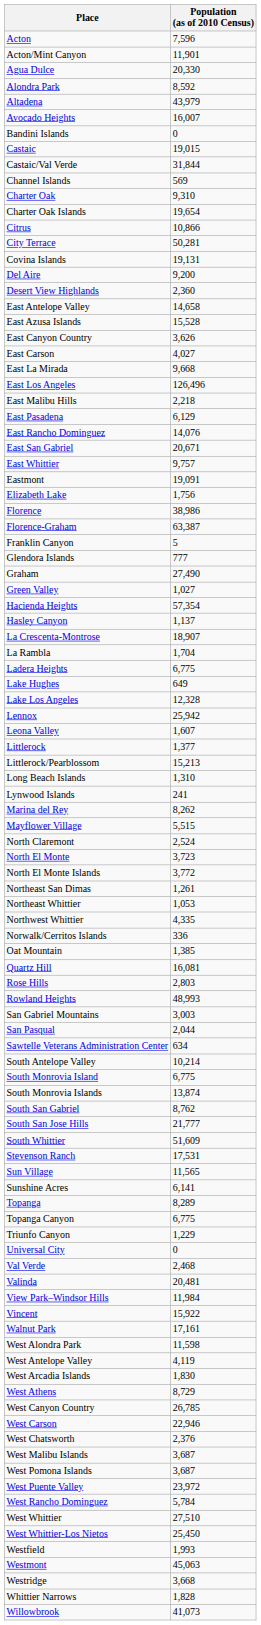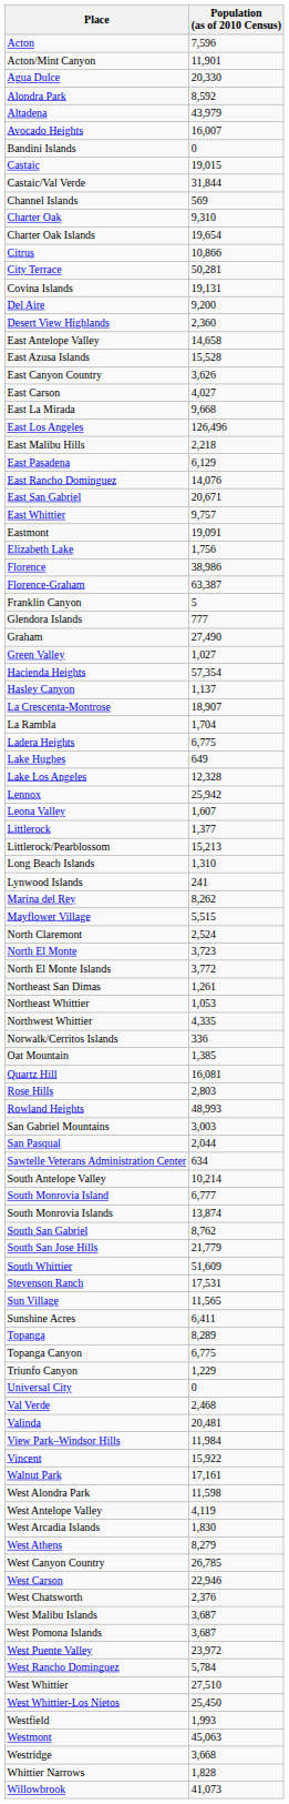 <table class="wikitable sortable">
 <tr>
 <th>Place</th>
 <th>Population<br>(as of 2010 Census)</th>
 </tr>
 <tr>
 <td><a href='#'>Acton</a></td>
 <td>7,596</td>
 </tr>
 <tr>
 <td>Acton/Mint Canyon</td>
 <td>11,901</td>
 </tr>
 <tr>
 <td><a href='#'>Agua Dulce</a></td>
 <td>20,330</td>
 </tr>
 <tr>
 <td><a href='#'>Alondra Park</a></td>
 <td>8,592</td>
 </tr>
 <tr>
 <td><a href='#'>Altadena</a></td>
 <td>43,979</td>
 </tr>
 <tr>
 <td><a href='#'>Avocado Heights</a></td>
 <td>16,007</td>
 </tr>
 <tr>
 <td>Bandini Islands</td>
 <td>0</td>
 </tr>
 <tr>
 <td><a href='#'>Castaic</a></td>
 <td>19,015</td>
 </tr>
 <tr>
 <td>Castaic/Val Verde</td>
 <td>31,844</td>
 </tr>
 <tr>
 <td>Channel Islands</td>
 <td>569</td>
 </tr>
 <tr>
 <td><a href='#'>Charter Oak</a></td>
 <td>9,310</td>
 </tr>
 <tr>
 <td>Charter Oak Islands</td>
 <td>19,654</td>
 </tr>
 <tr>
 <td><a href='#'>Citrus</a></td>
 <td>10,866</td>
 </tr>
 <tr>
 <td><a href='#'>City Terrace</a></td>
 <td>50,281</td>
 </tr>
 <tr>
 <td>Covina Islands</td>
 <td>19,131</td>
 </tr>
 <tr>
 <td><a href='#'>Del Aire</a></td>
 <td>9,200</td>
 </tr>
 <tr>
 <td><a href='#'>Desert View Highlands</a></td>
 <td>2,360</td>
 </tr>
 <tr>
 <td>East Antelope Valley</td>
 <td>14,658</td>
 </tr>
 <tr>
 <td>East Azusa Islands</td>
 <td>15,528</td>
 </tr>
 <tr>
 <td>East Canyon Country</td>
 <td>3,626</td>
 </tr>
 <tr>
 <td>East Carson</td>
 <td>4,027</td>
 </tr>
 <tr>
 <td>East La Mirada</td>
 <td>9,668</td>
 </tr>
 <tr>
 <td><a href='#'>East Los Angeles</a></td>
 <td>126,496</td>
 </tr>
 <tr>
 <td>East Malibu Hills</td>
 <td>2,218</td>
 </tr>
 <tr>
 <td><a href='#'>East Pasadena</a></td>
 <td>6,129</td>
 </tr>
 <tr>
 <td><a href='#'>East Rancho Dominguez</a></td>
 <td>14,076</td>
 </tr>
 <tr>
 <td><a href='#'>East San Gabriel</a></td>
 <td>20,671</td>
 </tr>
 <tr>
 <td><a href='#'>East Whittier</a></td>
 <td>9,757</td>
 </tr>
 <tr>
 <td>Eastmont</td>
 <td>19,091</td>
 </tr>
 <tr>
 <td><a href='#'>Elizabeth Lake</a></td>
 <td>1,756</td>
 </tr>
 <tr>
 <td><a href='#'>Florence</a></td>
 <td>38,986</td>
 </tr>
 <tr>
 <td><a href='#'>Florence-Graham</a></td>
 <td>63,387</td>
 </tr>
 <tr>
 <td>Franklin Canyon</td>
 <td>5</td>
 </tr>
 <tr>
 <td>Glendora Islands</td>
 <td>777</td>
 </tr>
 <tr>
 <td>Graham</td>
 <td>27,490</td>
 </tr>
 <tr>
 <td><a href='#'>Green Valley</a></td>
 <td>1,027</td>
 </tr>
 <tr>
 <td><a href='#'>Hacienda Heights</a></td>
 <td>57,354</td>
 </tr>
 <tr>
 <td><a href='#'>Hasley Canyon</a></td>
 <td>1,137</td>
 </tr>
 <tr>
 <td><a href='#'>La Crescenta-Montrose</a></td>
 <td>18,907</td>
 </tr>
 <tr>
 <td>La Rambla</td>
 <td>1,704</td>
 </tr>
 <tr>
 <td><a href='#'>Ladera Heights</a></td>
 <td>6,775</td>
 </tr>
 <tr>
 <td><a href='#'>Lake Hughes</a></td>
 <td>649</td>
 </tr>
 <tr>
 <td><a href='#'>Lake Los Angeles</a></td>
 <td>12,328</td>
 </tr>
 <tr>
 <td><a href='#'>Lennox</a></td>
 <td>25,942</td>
 </tr>
 <tr>
 <td><a href='#'>Leona Valley</a></td>
 <td>1,607</td>
 </tr>
 <tr>
 <td><a href='#'>Littlerock</a></td>
 <td>1,377</td>
 </tr>
 <tr>
 <td>Littlerock/Pearblossom</td>
 <td>15,213</td>
 </tr>
 <tr>
 <td>Long Beach Islands</td>
 <td>1,310</td>
 </tr>
 <tr>
 <td>Lynwood Islands</td>
 <td>241</td>
 </tr>
 <tr>
 <td><a href='#'>Marina del Rey</a></td>
 <td>8,262</td>
 </tr>
 <tr>
 <td><a href='#'>Mayflower Village</a></td>
 <td>5,515</td>
 </tr>
 <tr>
 <td>North Claremont</td>
 <td>2,524</td>
 </tr>
 <tr>
 <td><a href='#'>North El Monte</a></td>
 <td>3,723</td>
 </tr>
 <tr>
 <td>North El Monte Islands</td>
 <td>3,772</td>
 </tr>
 <tr>
 <td>Northeast San Dimas</td>
 <td>1,261</td>
 </tr>
 <tr>
 <td>Northeast Whittier</td>
 <td>1,053</td>
 </tr>
 <tr>
 <td>Northwest Whittier</td>
 <td>4,335</td>
 </tr>
 <tr>
 <td>Norwalk/Cerritos Islands</td>
 <td>336</td>
 </tr>
 <tr>
 <td>Oat Mountain</td>
 <td>1,385</td>
 </tr>
 <tr>
 <td><a href='#'>Quartz Hill</a></td>
 <td>16,081</td>
 </tr>
 <tr>
 <td><a href='#'>Rose Hills</a></td>
 <td>2,803</td>
 </tr>
 <tr>
 <td><a href='#'>Rowland Heights</a></td>
 <td>48,993</td>
 </tr>
 <tr>
 <td>San Gabriel Mountains</td>
 <td>3,003</td>
 </tr>
 <tr>
 <td><a href='#'>San Pasqual</a></td>
 <td>2,044</td>
 </tr>
 <tr>
 <td><a href='#'>Sawtelle Veterans Administration Center</a></td>
 <td>634</td>
 </tr>
 <tr>
 <td>South Antelope Valley</td>
 <td>10,214</td>
 </tr>
 <tr>
 <td><a href='#'>South Monrovia Island</a></td>
-<td>6,775</td>
+<td>6,777</td>
 </tr>
 <tr>
 <td>South Monrovia Islands</td>
 <td>13,874</td>
 </tr>
 <tr>
 <td><a href='#'>South San Gabriel</a></td>
 <td>8,762</td>
 </tr>
 <tr>
 <td><a href='#'>South San Jose Hills</a></td>
-<td>21,777</td>
+<td>21,779</td>
 </tr>
 <tr>
 <td><a href='#'>South Whittier</a></td>
 <td>51,609</td>
 </tr>
 <tr>
 <td><a href='#'>Stevenson Ranch</a></td>
 <td>17,531</td>
 </tr>
 <tr>
 <td><a href='#'>Sun Village</a></td>
 <td>11,565</td>
 </tr>
 <tr>
 <td>Sunshine Acres</td>
-<td>6,141</td>
+<td>6,411</td>
 </tr>
 <tr>
 <td><a href='#'>Topanga</a></td>
 <td>8,289</td>
 </tr>
 <tr>
 <td>Topanga Canyon</td>
 <td>6,775</td>
 </tr>
 <tr>
 <td>Triunfo Canyon</td>
 <td>1,229</td>
 </tr>
 <tr>
 <td><a href='#'>Universal City</a></td>
 <td>0</td>
 </tr>
 <tr>
 <td><a href='#'>Val Verde</a></td>
 <td>2,468</td>
 </tr>
 <tr>
 <td><a href='#'>Valinda</a></td>
 <td>20,481</td>
 </tr>
 <tr>
 <td><a href='#'>View Park–Windsor Hills</a></td>
 <td>11,984</td>
 </tr>
 <tr>
 <td><a href='#'>Vincent</a></td>
 <td>15,922</td>
 </tr>
 <tr>
 <td><a href='#'>Walnut Park</a></td>
 <td>17,161</td>
 </tr>
 <tr>
 <td>West Alondra Park</td>
 <td>11,598</td>
 </tr>
 <tr>
 <td>West Antelope Valley</td>
 <td>4,119</td>
 </tr>
 <tr>
 <td>West Arcadia Islands</td>
 <td>1,830</td>
 </tr>
 <tr>
 <td><a href='#'>West Athens</a></td>
-<td>8,729</td>
+<td>8,279</td>
 </tr>
 <tr>
 <td>West Canyon Country</td>
 <td>26,785</td>
 </tr>
 <tr>
 <td><a href='#'>West Carson</a></td>
 <td>22,946</td>
 </tr>
 <tr>
 <td>West Chatsworth</td>
 <td>2,376</td>
 </tr>
 <tr>
 <td>West Malibu Islands</td>
 <td>3,687</td>
 </tr>
 <tr>
 <td>West Pomona Islands</td>
 <td>3,687</td>
 </tr>
 <tr>
 <td><a href='#'>West Puente Valley</a></td>
 <td>23,972</td>
 </tr>
 <tr>
 <td><a href='#'>West Rancho Dominguez</a></td>
 <td>5,784</td>
 </tr>
 <tr>
 <td>West Whittier</td>
 <td>27,510</td>
 </tr>
 <tr>
 <td><a href='#'>West Whittier-Los Nietos</a></td>
 <td>25,450</td>
 </tr>
 <tr>
 <td>Westfield</td>
 <td>1,993</td>
 </tr>
 <tr>
 <td><a href='#'>Westmont</a></td>
 <td>45,063</td>
 </tr>
 <tr>
 <td>Westridge</td>
 <td>3,668</td>
 </tr>
 <tr>
 <td>Whittier Narrows</td>
 <td>1,828</td>
 </tr>
 <tr>
 <td><a href='#'>Willowbrook</a></td>
 <td>41,073</td>
 </tr>
 </table>
